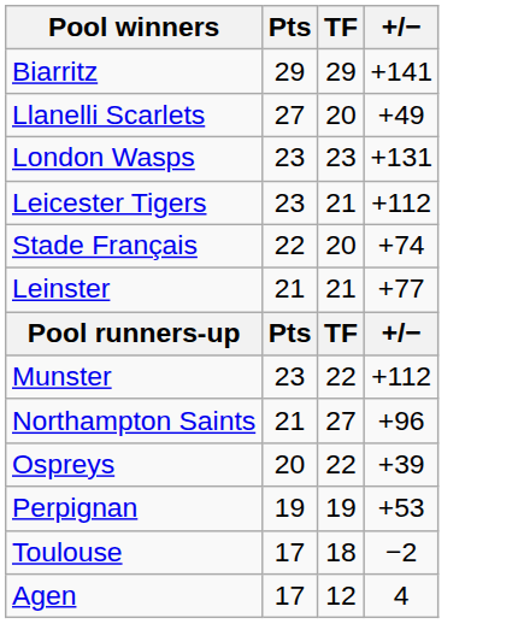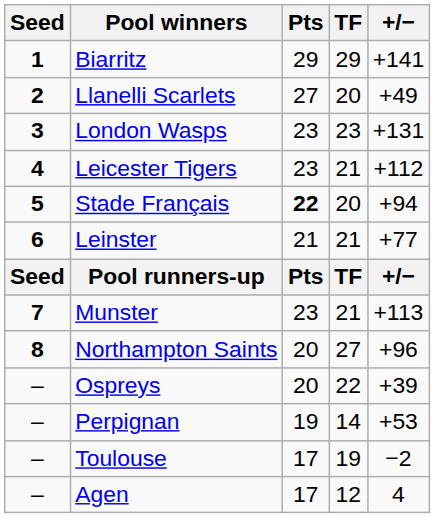 <table class="wikitable" style="text-align:center">
 <tr>
+<th>Seed</th>
 <th>Pool winners</th>
 <th>Pts</th>
 <th>TF</th>
 <th>+/−</th>
 </tr>
 <tr>
+<td><strong>1</strong></td>
 <td align=left> <a href='#'>Biarritz</a></td>
 <td>29</td>
 <td>29</td>
 <td>+141</td>
 </tr>
 <tr>
+<td><strong>2</strong></td>
 <td align=left> <a href='#'>Llanelli Scarlets</a></td>
 <td>27</td>
 <td>20</td>
 <td>+49</td>
 </tr>
 <tr>
+<td><strong>3</strong></td>
 <td align=left> <a href='#'>London Wasps</a></td>
 <td>23</td>
 <td>23</td>
 <td>+131</td>
 </tr>
 <tr>
+<td><strong>4</strong></td>
 <td align=left> <a href='#'>Leicester Tigers</a></td>
 <td>23</td>
 <td>21</td>
 <td>+112</td>
 </tr>
 <tr>
+<td><strong>5</strong></td>
 <td align=left> <a href='#'>Stade Français</a></td>
-<td>22</td>
+<td><strong>22</strong></td>
 <td>20</td>
-<td>+74</td>
+<td>+94</td>
 </tr>
 <tr>
+<td><strong>6</strong></td>
 <td align=left> <a href='#'>Leinster</a></td>
 <td>21</td>
 <td>21</td>
 <td>+77</td>
 </tr>
 <tr>
+<th>Seed</th>
 <th>Pool runners-up</th>
 <th>Pts</th>
 <th>TF</th>
 <th>+/−</th>
 </tr>
 <tr>
+<td><strong>7</strong></td>
 <td align=left> <a href='#'>Munster</a></td>
 <td>23</td>
-<td>22</td>
-<td>+112</td>
+<td>21</td>
+<td>+113</td>
 </tr>
 <tr>
+<td><strong>8</strong></td>
 <td align=left> <a href='#'>Northampton Saints</a></td>
-<td>21</td>
+<td>20</td>
 <td>27</td>
 <td>+96</td>
 </tr>
 <tr>
+<td>–</td>
 <td align=left> <a href='#'>Ospreys</a></td>
 <td>20</td>
 <td>22</td>
 <td>+39</td>
 </tr>
 <tr>
+<td>–</td>
 <td align=left> <a href='#'>Perpignan</a></td>
 <td>19</td>
-<td>19</td>
+<td>14</td>
 <td>+53</td>
 </tr>
 <tr>
+<td>–</td>
 <td align=left> <a href='#'>Toulouse</a></td>
 <td>17</td>
-<td>18</td>
+<td>19</td>
 <td>−2</td>
 </tr>
 <tr>
+<td>–</td>
 <td align=left> <a href='#'>Agen</a></td>
 <td>17</td>
 <td>12</td>
 <td>4</td>
 </tr>
 </table>
